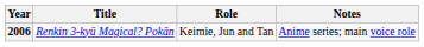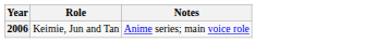 <table class="wikitable plainrowheaders sortable">
 <tr>
 <th scope="col">Year</th>
-<th scope="col">Title</th>
 <th scope="col">Role</th>
 <th scope="col" class="unsortable">Notes</th>
 </tr>
 <tr>
 <th scope="row">2006</th>
-<td><em><a href='#'>Renkin 3-kyū Magical? Pokān</a></em></td>
 <td>Keimie, Jun and Tan</td>
 <td><a href='#'>Anime</a> series; main <a href='#'>voice role</a></td>
 </tr>
 </table>
